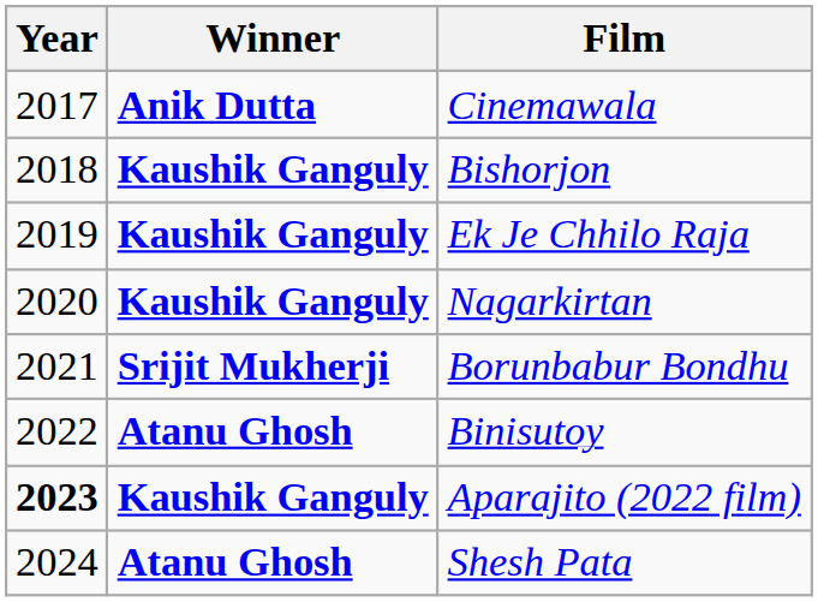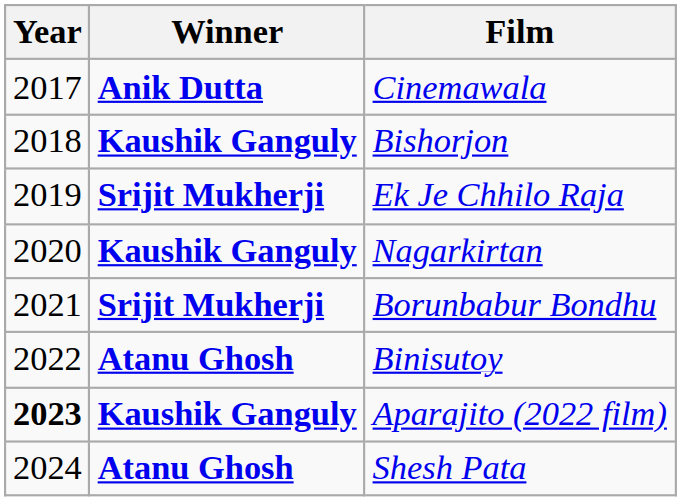 <table class="wikitable">
 <tr>
 <th>Year</th>
 <th>Winner</th>
 <th>Film</th>
 </tr>
 <tr>
 <td>2017</td>
 <td><strong><a href='#'>Anik Dutta</a></strong></td>
 <td><em><a href='#'>Cinemawala</a></em></td>
 </tr>
 <tr>
 <td>2018</td>
 <td><strong><a href='#'>Kaushik Ganguly</a></strong></td>
 <td><em><a href='#'>Bishorjon</a></em></td>
 </tr>
 <tr>
 <td>2019</td>
-<td><strong><a href='#'>Kaushik Ganguly</a></strong></td>
+<td><strong><a href='#'>Srijit Mukherji</a></strong></td>
 <td><em><a href='#'>Ek Je Chhilo Raja</a></em></td>
 </tr>
 <tr>
 <td>2020</td>
 <td><strong><a href='#'>Kaushik Ganguly</a></strong></td>
 <td><em><a href='#'>Nagarkirtan</a></em></td>
 </tr>
 <tr>
 <td>2021</td>
 <td><strong><a href='#'>Srijit Mukherji</a></strong></td>
 <td><em><a href='#'>Borunbabur Bondhu</a></em></td>
 </tr>
 <tr>
 <td>2022</td>
 <td><strong><a href='#'>Atanu Ghosh</a></strong></td>
 <td><em><a href='#'>Binisutoy</a></em></td>
 </tr>
 <tr>
 <td><strong>2023</strong></td>
 <td><strong><a href='#'>Kaushik Ganguly</a></strong></td>
 <td><em><a href='#'>Aparajito (2022 film)</a></em></td>
 </tr>
 <tr>
 <td>2024</td>
 <td><strong><a href='#'>Atanu Ghosh</a></strong></td>
 <td><em><a href='#'>Shesh Pata</a></em></td>
 </tr>
 </table>
